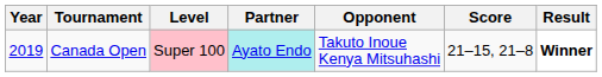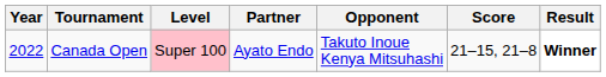 <table class="sortable wikitable" style="font-size: 90%;">
 <tr>
 <th>Year</th>
 <th>Tournament</th>
 <th>Level</th>
 <th>Partner</th>
 <th>Opponent</th>
 <th>Score</th>
 <th>Result</th>
 </tr>
 <tr>
-<td align="center"><a href='#'>2019</a></td>
+<td align="center"><a href='#'>2022</a></td>
 <td align="left"><a href='#'>Canada Open</a></td>
 <td align="left" style="background: pink;">Super 100</td>
-<td align="left" style="background: paleturquoise;"> <a href='#'>Ayato Endo</a></td>
+<td align="left"> <a href='#'>Ayato Endo</a></td>
 <td align="left"> <a href='#'>Takuto Inoue</a><br> <a href='#'>Kenya Mitsuhashi</a></td>
 <td align="left">21–15, 21–8</td>
 <td style="text-align:left; background:white"> <strong>Winner</strong></td>
 </tr>
 </table>
